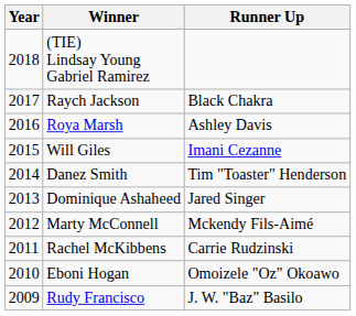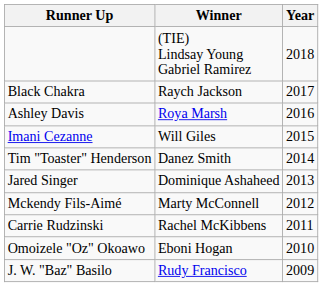 <table class="wikitable">
 <tr>
+<th>Runner Up</th>
+<th>Winner</th>
 <th>Year</th>
-<th>Winner</th>
-<th>Runner Up</th>
 </tr>
 <tr>
+<td></td>
+<td>(TIE)<br>Lindsay Young<br>Gabriel Ramirez</td>
 <td>2018</td>
-<td>(TIE)<br>Lindsay Young<br>Gabriel Ramirez</td>
-<td></td>
 </tr>
 <tr>
+<td>Black Chakra</td>
+<td>Raych Jackson</td>
 <td>2017</td>
-<td>Raych Jackson</td>
-<td>Black Chakra</td>
 </tr>
 <tr>
+<td>Ashley Davis</td>
+<td><a href='#'>Roya Marsh</a></td>
 <td>2016</td>
-<td><a href='#'>Roya Marsh</a></td>
-<td>Ashley Davis</td>
 </tr>
 <tr>
+<td><a href='#'>Imani Cezanne</a></td>
+<td>Will Giles</td>
 <td>2015</td>
-<td>Will Giles</td>
-<td><a href='#'>Imani Cezanne</a></td>
 </tr>
 <tr>
+<td>Tim "Toaster" Henderson</td>
+<td>Danez Smith</td>
 <td>2014</td>
-<td>Danez Smith</td>
-<td>Tim "Toaster" Henderson</td>
 </tr>
 <tr>
+<td>Jared Singer</td>
+<td>Dominique Ashaheed</td>
 <td>2013</td>
-<td>Dominique Ashaheed</td>
-<td>Jared Singer</td>
 </tr>
 <tr>
+<td>Mckendy Fils-Aimé</td>
+<td>Marty McConnell</td>
 <td>2012</td>
-<td>Marty McConnell</td>
-<td>Mckendy Fils-Aimé</td>
 </tr>
 <tr>
+<td>Carrie Rudzinski</td>
+<td>Rachel McKibbens</td>
 <td>2011</td>
-<td>Rachel McKibbens</td>
-<td>Carrie Rudzinski</td>
 </tr>
 <tr>
+<td>Omoizele "Oz" Okoawo</td>
+<td>Eboni Hogan</td>
 <td>2010</td>
-<td>Eboni Hogan</td>
-<td>Omoizele "Oz" Okoawo</td>
 </tr>
 <tr>
+<td>J. W. "Baz" Basilo</td>
+<td><a href='#'>Rudy Francisco</a></td>
 <td>2009</td>
-<td><a href='#'>Rudy Francisco</a></td>
-<td>J. W. "Baz" Basilo</td>
 </tr>
 </table>
